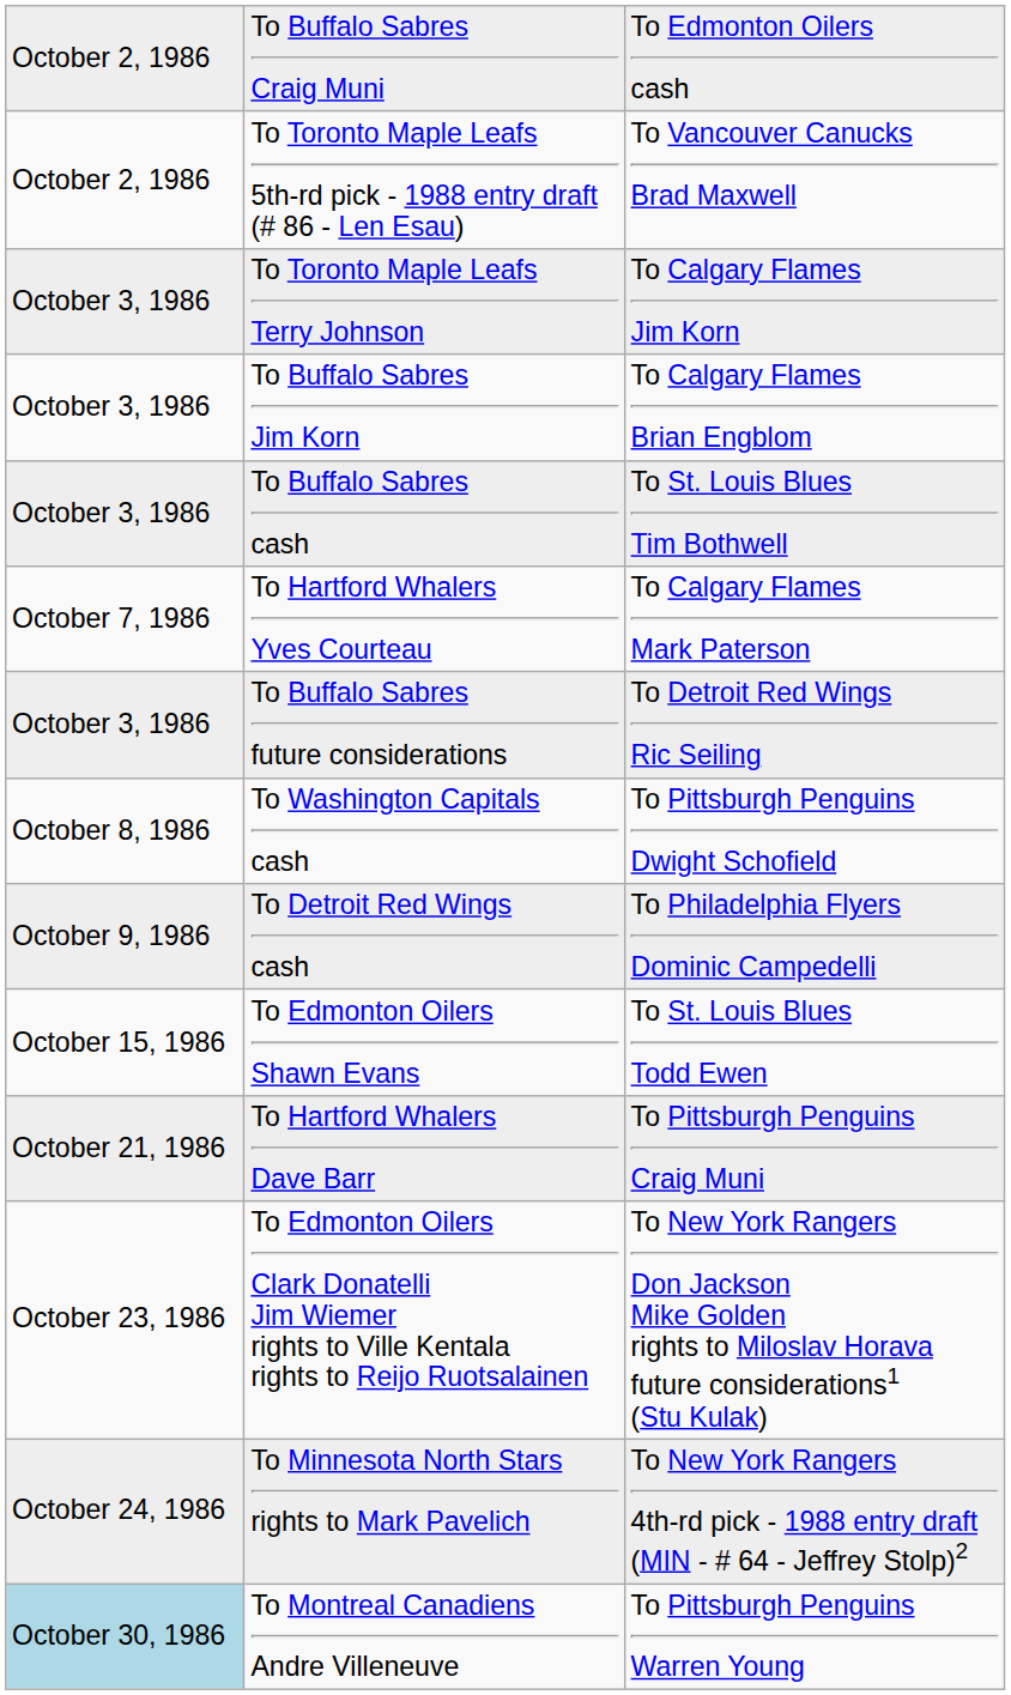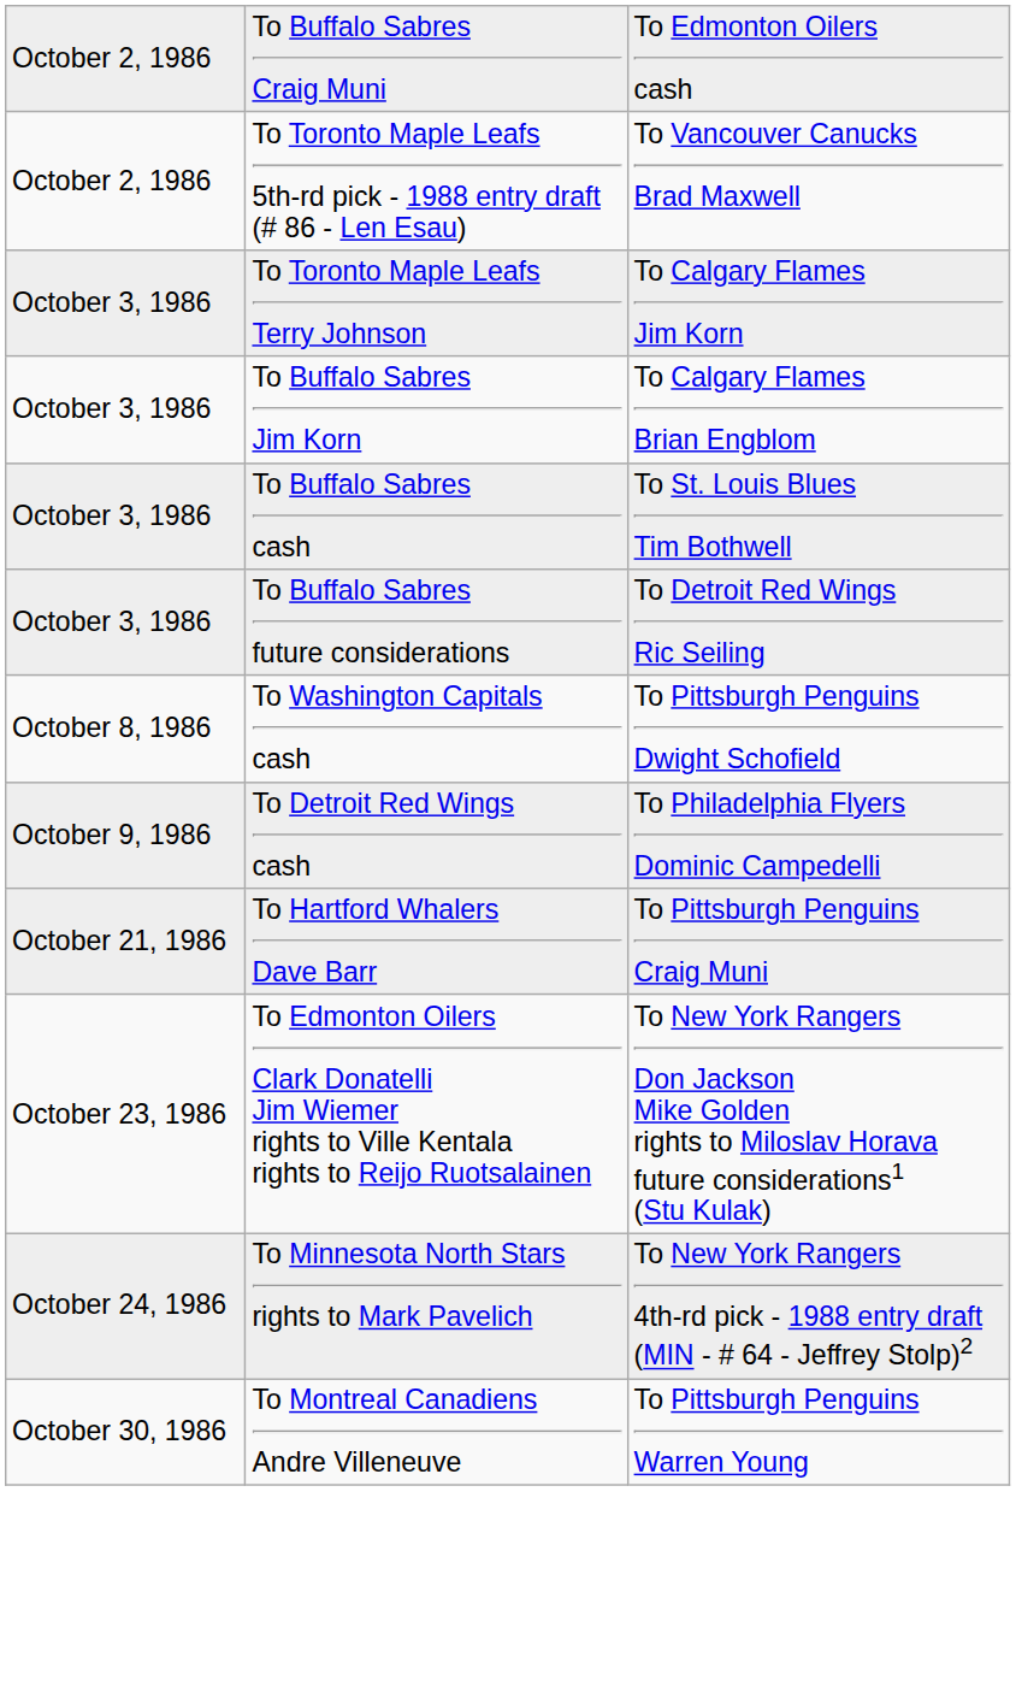 <table class="wikitable" style="border:1px solid #999; width:580px;">
 <tr style="background:#eee;">
 <td>October 2, 1986</td>
 <td valign="top">To <a href='#'>Buffalo Sabres</a><hr><a href='#'>Craig Muni</a></td>
 <td valign="top">To <a href='#'>Edmonton Oilers</a><hr>cash</td>
 </tr>
 <tr>
 <td>October 2, 1986</td>
 <td valign="top">To <a href='#'>Toronto Maple Leafs</a><hr>5th-rd pick - <a href='#'>1988 entry draft</a><br>(# 86 - <a href='#'>Len Esau</a>)</td>
 <td valign="top">To <a href='#'>Vancouver Canucks</a><hr><a href='#'>Brad Maxwell</a></td>
 </tr>
 <tr style="background:#eee;">
 <td>October 3, 1986</td>
 <td valign="top">To <a href='#'>Toronto Maple Leafs</a><hr><a href='#'>Terry Johnson</a></td>
 <td valign="top">To <a href='#'>Calgary Flames</a><hr><a href='#'>Jim Korn</a></td>
 </tr>
 <tr>
 <td>October 3, 1986</td>
 <td valign="top">To <a href='#'>Buffalo Sabres</a><hr><a href='#'>Jim Korn</a></td>
 <td valign="top">To <a href='#'>Calgary Flames</a><hr><a href='#'>Brian Engblom</a></td>
 </tr>
 <tr style="background:#eee;">
 <td>October 3, 1986</td>
 <td valign="top">To <a href='#'>Buffalo Sabres</a><hr>cash</td>
 <td valign="top">To <a href='#'>St. Louis Blues</a><hr><a href='#'>Tim Bothwell</a></td>
 </tr>
-<tr>
-<td>October 7, 1986</td>
-<td valign="top">To <a href='#'>Hartford Whalers</a><hr><a href='#'>Yves Courteau</a></td>
-<td valign="top">To <a href='#'>Calgary Flames</a><hr><a href='#'>Mark Paterson</a></td>
-</tr>
 <tr style="background:#eee;">
 <td>October 3, 1986</td>
 <td valign="top">To <a href='#'>Buffalo Sabres</a><hr>future considerations</td>
 <td valign="top">To <a href='#'>Detroit Red Wings</a><hr><a href='#'>Ric Seiling</a></td>
 </tr>
 <tr>
 <td>October 8, 1986</td>
 <td valign="top">To <a href='#'>Washington Capitals</a><hr>cash</td>
 <td valign="top">To <a href='#'>Pittsburgh Penguins</a><hr><a href='#'>Dwight Schofield</a></td>
 </tr>
 <tr style="background:#eee;">
 <td>October 9, 1986</td>
 <td valign="top">To <a href='#'>Detroit Red Wings</a><hr>cash</td>
 <td valign="top">To <a href='#'>Philadelphia Flyers</a><hr><a href='#'>Dominic Campedelli</a></td>
-</tr>
-<tr>
-<td>October 15, 1986</td>
-<td valign="top">To <a href='#'>Edmonton Oilers</a><hr><a href='#'>Shawn Evans</a></td>
-<td valign="top">To <a href='#'>St. Louis Blues</a><hr><a href='#'>Todd Ewen</a></td>
 </tr>
 <tr style="background:#eee;">
 <td>October 21, 1986</td>
 <td valign="top">To <a href='#'>Hartford Whalers</a><hr><a href='#'>Dave Barr</a></td>
 <td valign="top">To <a href='#'>Pittsburgh Penguins</a><hr><a href='#'>Craig Muni</a></td>
 </tr>
 <tr>
 <td>October 23, 1986</td>
 <td valign="top">To <a href='#'>Edmonton Oilers</a><hr><a href='#'>Clark Donatelli</a><br><a href='#'>Jim Wiemer</a><br>rights to Ville Kentala<br>rights to <a href='#'>Reijo Ruotsalainen</a></td>
 <td valign="top">To <a href='#'>New York Rangers</a><hr><a href='#'>Don Jackson</a><br><a href='#'>Mike Golden</a><br>rights to <a href='#'>Miloslav Horava</a><br>future considerations<sup>1</sup><br>(<a href='#'>Stu Kulak</a>)</td>
 </tr>
 <tr style="background:#eee;">
 <td>October 24, 1986</td>
 <td valign="top">To <a href='#'>Minnesota North Stars</a><hr>rights to <a href='#'>Mark Pavelich</a></td>
 <td valign="top">To <a href='#'>New York Rangers</a><hr>4th-rd pick - <a href='#'>1988 entry draft</a><br>(<a href='#'>MIN</a> - # 64 - Jeffrey Stolp)<sup>2</sup></td>
 </tr>
 <tr>
-<td style="background: lightblue;">October 30, 1986</td>
+<td>October 30, 1986</td>
 <td valign="top">To <a href='#'>Montreal Canadiens</a><hr>Andre Villeneuve</td>
 <td valign="top">To <a href='#'>Pittsburgh Penguins</a><hr><a href='#'>Warren Young</a></td>
 </tr>
 </table>
